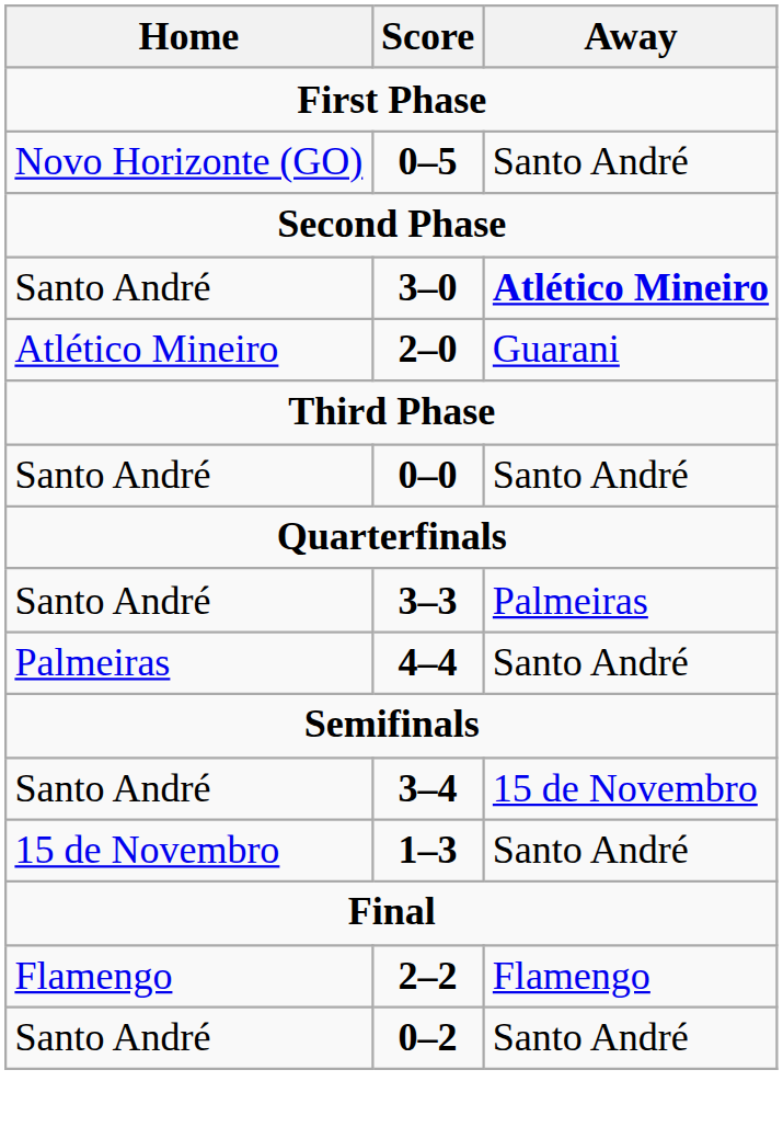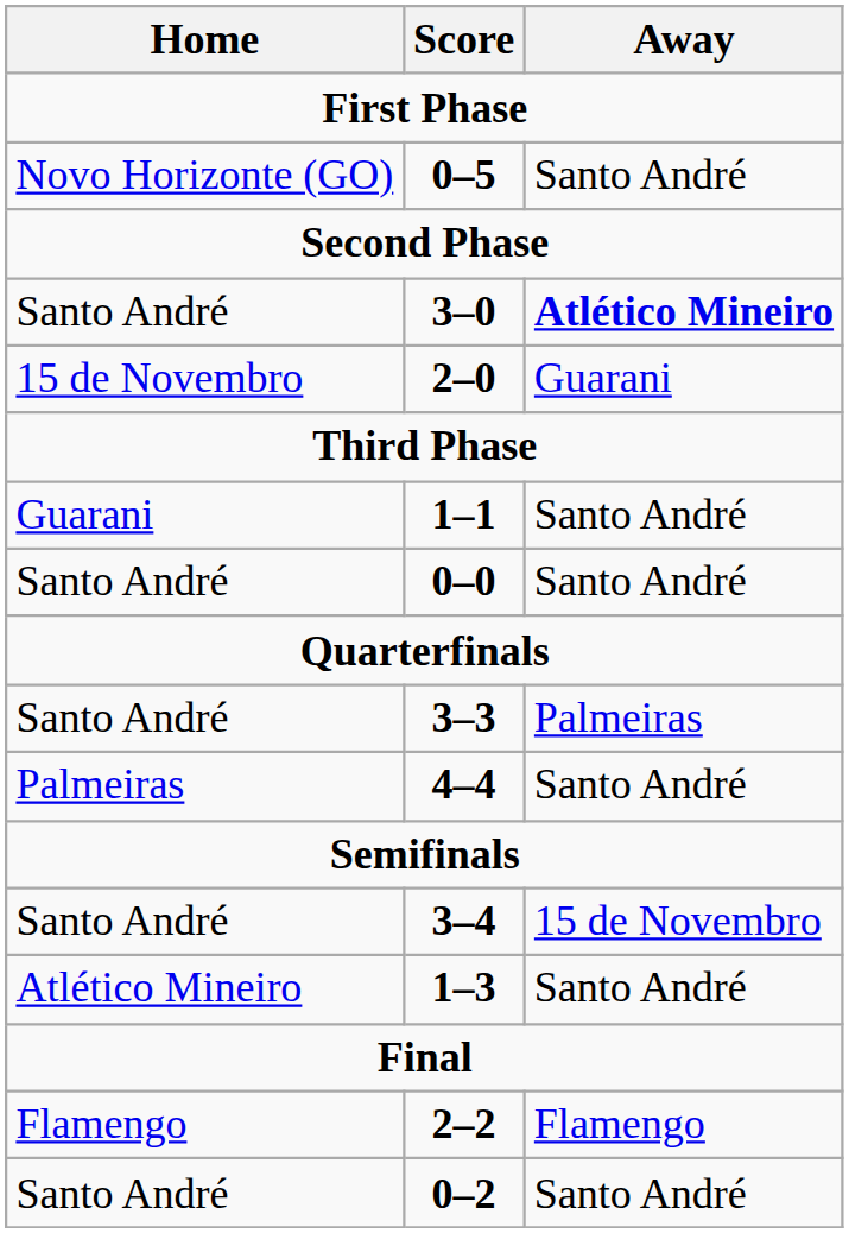 <table class="wikitable">
 <tr>
 <th>Home</th>
 <th>Score</th>
 <th>Away</th>
 </tr>
 <tr>
 <td colspan=3 style="text-align:center;"><strong>First Phase</strong></td>
 </tr>
 <tr>
 <td align="left"><a href='#'>Novo Horizonte (GO)</a></td>
 <td align="center"><strong>0–5</strong></td>
 <td align="left">Santo André</td>
 </tr>
 <tr>
 <td colspan=3 style="text-align:center;"><strong>Second Phase</strong></td>
 </tr>
 <tr>
 <td align="left">Santo André</td>
 <td align="center"><strong>3–0</strong></td>
 <td align="left"><strong><a href='#'>Atlético Mineiro</a></strong></td>
 </tr>
 <tr>
-<td align="left"><a href='#'>Atlético Mineiro</a></td>
+<td align="left"><a href='#'>15 de Novembro</a></td>
 <td align="center"><strong>2–0</strong></td>
 <td align="left"><a href='#'>Guarani</a></td>
 </tr>
 <tr>
 <td colspan=3 style="text-align:center;"><strong>Third Phase</strong></td>
+</tr>
+<tr>
+<td align="left"><a href='#'>Guarani</a></td>
+<td align="center"><strong>1–1</strong></td>
+<td align="left">Santo André</td>
 </tr>
 <tr>
 <td align="left">Santo André</td>
 <td align="center"><strong>0–0</strong></td>
 <td align="left">Santo André</td>
 </tr>
 <tr>
 <td colspan=3 style="text-align:center;"><strong>Quarterfinals</strong></td>
 </tr>
 <tr>
 <td align="left">Santo André</td>
 <td align="center"><strong>3–3</strong></td>
 <td align="left"><a href='#'>Palmeiras</a></td>
 </tr>
 <tr>
 <td align="left"><a href='#'>Palmeiras</a></td>
 <td align="center"><strong>4–4</strong></td>
 <td align="left">Santo André</td>
 </tr>
 <tr>
 <td colspan=3 style="text-align:center;"><strong>Semifinals</strong></td>
 </tr>
 <tr>
 <td align="left">Santo André</td>
 <td align="center"><strong>3–4</strong></td>
 <td align="left"><a href='#'>15 de Novembro</a></td>
 </tr>
 <tr>
-<td align="left"><a href='#'>15 de Novembro</a></td>
+<td align="left"><a href='#'>Atlético Mineiro</a></td>
 <td align="center"><strong>1–3</strong></td>
 <td align="left">Santo André</td>
 </tr>
 <tr>
 <td colspan=3 style="text-align:center;"><strong>Final</strong></td>
 </tr>
 <tr>
 <td align="left"><a href='#'>Flamengo</a></td>
 <td align="center"><strong>2–2</strong></td>
 <td align="left"><a href='#'>Flamengo</a></td>
 </tr>
 <tr>
 <td align="left">Santo André</td>
 <td align="center"><strong>0–2</strong></td>
 <td align="left">Santo André</td>
 </tr>
 </table>
